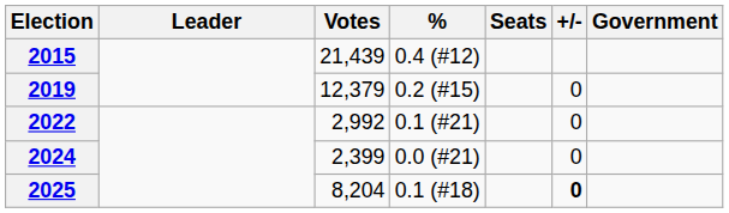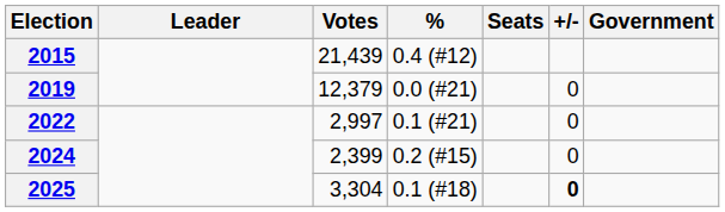 <table class="wikitable" style="text-align:right;">
 <tr>
 <th>Election</th>
 <th width="155px">Leader</th>
 <th>Votes</th>
 <th>%</th>
 <th>Seats</th>
 <th>+/-</th>
 <th>Government</th>
 </tr>
 <tr>
 <th><a href='#'>2015</a></th>
 <td rowspan="2" align=left></td>
 <td>21,439</td>
 <td>0.4 (#12)</td>
 <td></td>
 <td></td>
 <td></td>
 </tr>
 <tr>
 <th><a href='#'>2019</a></th>
 <td>12,379</td>
-<td>0.2 (#15)</td>
+<td>0.0 (#21)</td>
 <td></td>
 <td>0</td>
 <td></td>
 </tr>
 <tr>
 <th><a href='#'>2022</a></th>
 <td rowspan="3" align=left></td>
-<td>2,992</td>
+<td>2,997</td>
 <td>0.1 (#21)</td>
 <td></td>
 <td>0</td>
 <td></td>
 </tr>
 <tr>
 <th><a href='#'>2024</a></th>
 <td>2,399</td>
-<td>0.0 (#21)</td>
+<td>0.2 (#15)</td>
 <td></td>
 <td>0</td>
 <td></td>
 </tr>
 <tr>
 <th><a href='#'>2025</a></th>
-<td>8,204</td>
+<td>3,304</td>
 <td>0.1 (#18)</td>
 <td></td>
 <td><strong>0</strong></td>
 <td></td>
 </tr>
 </table>
